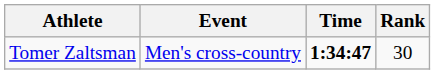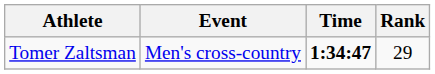 <table class=wikitable style=font-size:90%;text-align:center>
 <tr>
 <th>Athlete</th>
 <th>Event</th>
 <th>Time</th>
 <th>Rank</th>
 </tr>
 <tr>
 <td align=left><a href='#'>Tomer Zaltsman</a></td>
 <td align=left><a href='#'>Men's cross-country</a></td>
 <td><strong>1:34:47</strong></td>
-<td>30</td>
+<td>29</td>
 </tr>
 </table>
